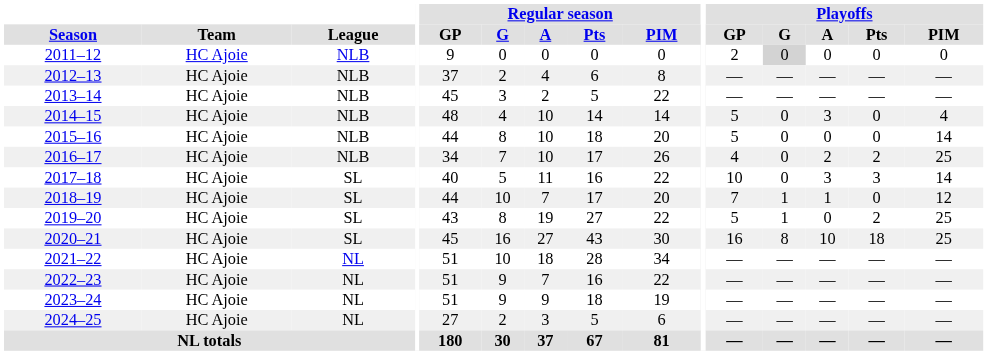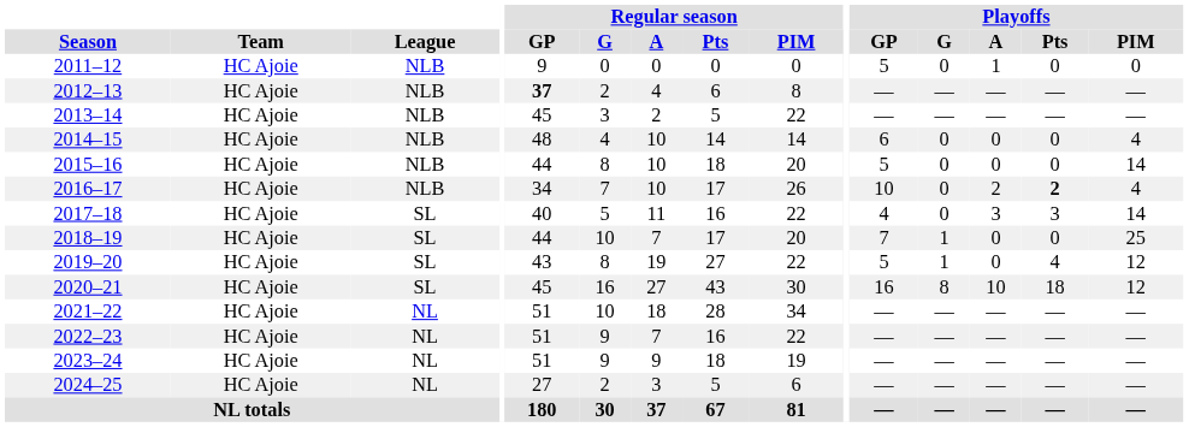 <table border="0" cellpadding="1" cellspacing="0" style="text-align:center; width:60em">
 <tr bgcolor="#e0e0e0">
 <th colspan="3" bgcolor="#ffffff"></th>
 <th rowspan="99" bgcolor="#ffffff"></th>
 <th colspan="5"><a href='#'>Regular season</a></th>
 <th rowspan="99" bgcolor="#ffffff"></th>
 <th colspan="5"><a href='#'>Playoffs</a></th>
 </tr>
 <tr bgcolor="#e0e0e0">
 <th><a href='#'>Season</a></th>
 <th>Team</th>
 <th>League</th>
 <th>GP</th>
 <th><a href='#'>G</a></th>
 <th><a href='#'>A</a></th>
 <th><a href='#'>Pts</a></th>
 <th><a href='#'>PIM</a></th>
 <th>GP</th>
 <th>G</th>
 <th>A</th>
 <th>Pts</th>
 <th>PIM</th>
 </tr>
 <tr>
 <td><a href='#'>2011–12</a></td>
 <td><a href='#'>HC Ajoie</a></td>
 <td><a href='#'>NLB</a></td>
 <td>9</td>
 <td>0</td>
 <td>0</td>
 <td>0</td>
 <td>0</td>
-<td>2</td>
-<td style="background: lightgrey;">0</td>
+<td>5</td>
 <td>0</td>
+<td>1</td>
 <td>0</td>
 <td>0</td>
 </tr>
 <tr bgcolor="#f0f0f0">
 <td><a href='#'>2012–13</a></td>
 <td>HC Ajoie</td>
 <td>NLB</td>
-<td>37</td>
+<td><strong>37</strong></td>
 <td>2</td>
 <td>4</td>
 <td>6</td>
 <td>8</td>
 <td>—</td>
 <td>—</td>
 <td>—</td>
 <td>—</td>
 <td>—</td>
 </tr>
 <tr>
 <td><a href='#'>2013–14</a></td>
 <td>HC Ajoie</td>
 <td>NLB</td>
 <td>45</td>
 <td>3</td>
 <td>2</td>
 <td>5</td>
 <td>22</td>
 <td>—</td>
 <td>—</td>
 <td>—</td>
 <td>—</td>
 <td>—</td>
 </tr>
 <tr bgcolor="#f0f0f0">
 <td><a href='#'>2014–15</a></td>
 <td>HC Ajoie</td>
 <td>NLB</td>
 <td>48</td>
 <td>4</td>
 <td>10</td>
 <td>14</td>
 <td>14</td>
-<td>5</td>
+<td>6</td>
 <td>0</td>
-<td>3</td>
+<td>0</td>
 <td>0</td>
 <td>4</td>
 </tr>
 <tr>
 <td><a href='#'>2015–16</a></td>
 <td>HC Ajoie</td>
 <td>NLB</td>
 <td>44</td>
 <td>8</td>
 <td>10</td>
 <td>18</td>
 <td>20</td>
 <td>5</td>
 <td>0</td>
 <td>0</td>
 <td>0</td>
 <td>14</td>
 </tr>
 <tr bgcolor="#f0f0f0">
 <td><a href='#'>2016–17</a></td>
 <td>HC Ajoie</td>
 <td>NLB</td>
 <td>34</td>
 <td>7</td>
 <td>10</td>
 <td>17</td>
 <td>26</td>
-<td>4</td>
+<td>10</td>
 <td>0</td>
 <td>2</td>
-<td>2</td>
-<td>25</td>
+<td><strong>2</strong></td>
+<td>4</td>
 </tr>
 <tr>
 <td><a href='#'>2017–18</a></td>
 <td>HC Ajoie</td>
 <td>SL</td>
 <td>40</td>
 <td>5</td>
 <td>11</td>
 <td>16</td>
 <td>22</td>
-<td>10</td>
+<td>4</td>
 <td>0</td>
 <td>3</td>
 <td>3</td>
 <td>14</td>
 </tr>
 <tr bgcolor="#f0f0f0">
 <td><a href='#'>2018–19</a></td>
 <td>HC Ajoie</td>
 <td>SL</td>
 <td>44</td>
 <td>10</td>
 <td>7</td>
 <td>17</td>
 <td>20</td>
 <td>7</td>
 <td>1</td>
-<td>1</td>
 <td>0</td>
-<td>12</td>
+<td>0</td>
+<td>25</td>
 </tr>
 <tr>
 <td><a href='#'>2019–20</a></td>
 <td>HC Ajoie</td>
 <td>SL</td>
 <td>43</td>
 <td>8</td>
 <td>19</td>
 <td>27</td>
 <td>22</td>
 <td>5</td>
 <td>1</td>
 <td>0</td>
-<td>2</td>
-<td>25</td>
+<td>4</td>
+<td>12</td>
 </tr>
 <tr bgcolor="#f0f0f0">
 <td><a href='#'>2020–21</a></td>
 <td>HC Ajoie</td>
 <td>SL</td>
 <td>45</td>
 <td>16</td>
 <td>27</td>
 <td>43</td>
 <td>30</td>
 <td>16</td>
 <td>8</td>
 <td>10</td>
 <td>18</td>
-<td>25</td>
+<td>12</td>
 </tr>
 <tr>
 <td><a href='#'>2021–22</a></td>
 <td>HC Ajoie</td>
 <td><a href='#'>NL</a></td>
 <td>51</td>
 <td>10</td>
 <td>18</td>
 <td>28</td>
 <td>34</td>
 <td>—</td>
 <td>—</td>
 <td>—</td>
 <td>—</td>
 <td>—</td>
 </tr>
 <tr bgcolor="#f0f0f0">
 <td><a href='#'>2022–23</a></td>
 <td>HC Ajoie</td>
 <td>NL</td>
 <td>51</td>
 <td>9</td>
 <td>7</td>
 <td>16</td>
 <td>22</td>
 <td>—</td>
 <td>—</td>
 <td>—</td>
 <td>—</td>
 <td>—</td>
 </tr>
 <tr>
 <td><a href='#'>2023–24</a></td>
 <td>HC Ajoie</td>
 <td>NL</td>
 <td>51</td>
 <td>9</td>
 <td>9</td>
 <td>18</td>
 <td>19</td>
 <td>—</td>
 <td>—</td>
 <td>—</td>
 <td>—</td>
 <td>—</td>
 </tr>
 <tr bgcolor="#f0f0f0">
 <td><a href='#'>2024–25</a></td>
 <td>HC Ajoie</td>
 <td>NL</td>
 <td>27</td>
 <td>2</td>
 <td>3</td>
 <td>5</td>
 <td>6</td>
 <td>—</td>
 <td>—</td>
 <td>—</td>
 <td>—</td>
 <td>—</td>
 </tr>
 <tr bgcolor="#e0e0e0">
 <th colspan="3">NL totals</th>
 <th>180</th>
 <th>30</th>
 <th>37</th>
 <th>67</th>
 <th>81</th>
 <th>—</th>
 <th>—</th>
 <th>—</th>
 <th>—</th>
 <th>—</th>
 </tr>
 </table>
